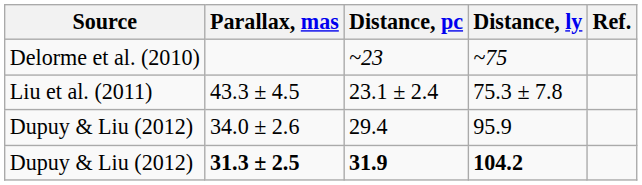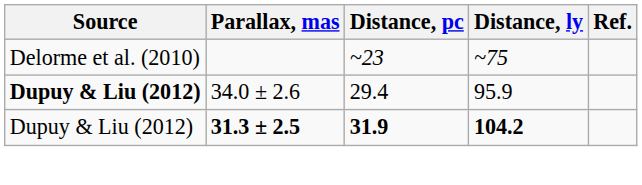 <table class="wikitable">
 <tr>
 <th>Source</th>
 <th>Parallax, <a href='#'>mas</a></th>
 <th>Distance, <a href='#'>pc</a></th>
 <th>Distance, <a href='#'>ly</a></th>
 <th>Ref.</th>
 </tr>
 <tr>
 <td>Delorme et al. (2010)</td>
 <td></td>
 <td><em>~23</em></td>
 <td><em>~75</em></td>
 <td></td>
 </tr>
 <tr>
-<td>Liu et al. (2011)</td>
-<td>43.3 ± 4.5</td>
-<td>23.1 ± 2.4</td>
-<td>75.3 ± 7.8</td>
-<td></td>
-</tr>
-<tr>
-<td>Dupuy & Liu (2012)<br></td>
+<td><strong>Dupuy & Liu (2012)<br></strong></td>
 <td>34.0 ± 2.6</td>
 <td>29.4</td>
 <td>95.9</td>
 <td></td>
 </tr>
 <tr>
 <td>Dupuy & Liu (2012)</td>
 <td><strong>31.3 ± 2.5</strong></td>
 <td><strong>31.9</strong></td>
 <td><strong>104.2</strong></td>
 <td></td>
 </tr>
 </table>
